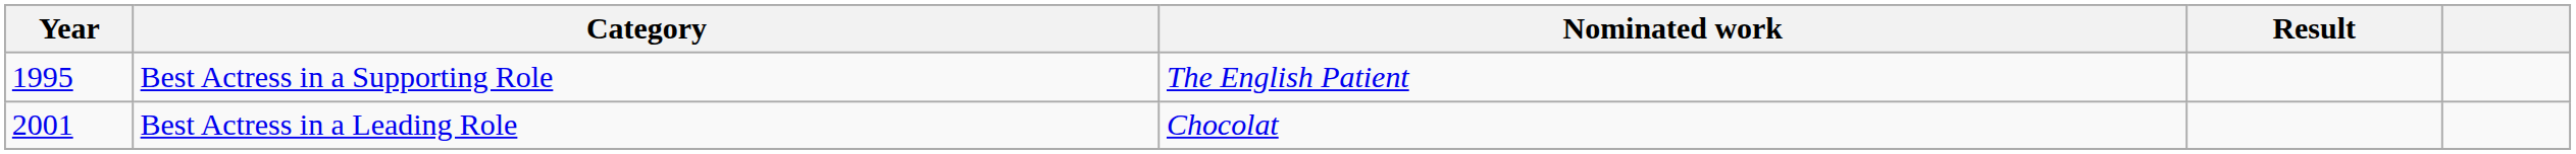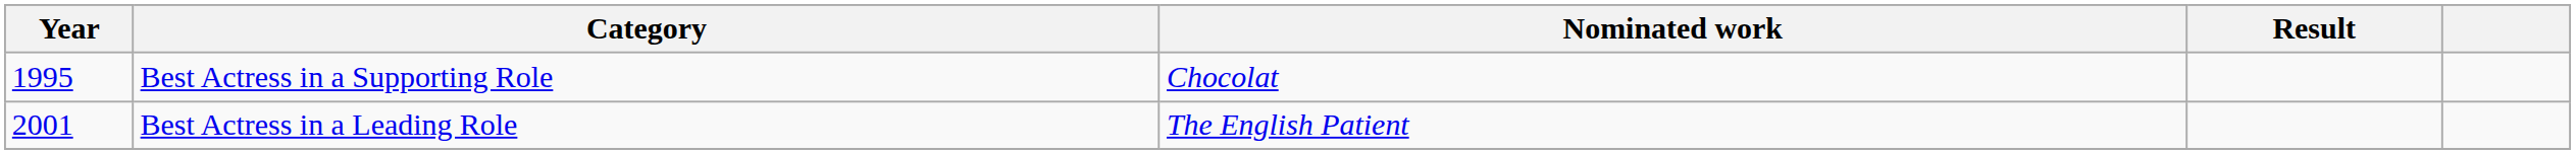 <table class="wikitable" style="width:85%;">
 <tr>
 <th width=5%>Year</th>
 <th style="width:40%;">Category</th>
 <th style="width:40%;">Nominated work</th>
 <th style="width:10%;">Result</th>
 <th width=5%></th>
 </tr>
 <tr>
 <td><a href='#'>1995</a></td>
 <td><a href='#'>Best Actress in a Supporting Role</a></td>
-<td><em><a href='#'>The English Patient</a></em></td>
+<td><em><a href='#'>Chocolat</a></em></td>
 <td></td>
 <td></td>
 </tr>
 <tr>
 <td><a href='#'>2001</a></td>
 <td><a href='#'>Best Actress in a Leading Role</a></td>
-<td><em><a href='#'>Chocolat</a></em></td>
+<td><em><a href='#'>The English Patient</a></em></td>
 <td></td>
 <td></td>
 </tr>
 <tr>
 </tr>
 </table>
